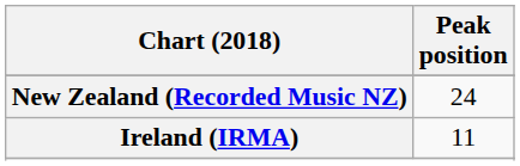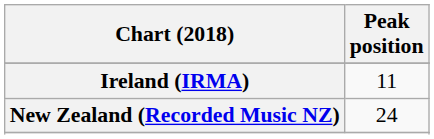 <table class="wikitable sortable plainrowheaders" style="text-align:center">
 <tr>
 <th scope="col">Chart (2018)</th>
 <th scope="col">Peak<br> position</th>
 </tr>
 <tr>
 </tr>
 <tr>
 </tr>
 <tr>
+<th scope="row">Ireland (<a href='#'>IRMA</a>)</th>
+<td>11</td>
+</tr>
+<tr>
 <th scope="row">New Zealand (<a href='#'>Recorded Music NZ</a>)</th>
 <td>24</td>
-</tr>
-<tr>
-<th scope="row">Ireland (<a href='#'>IRMA</a>)</th>
-<td>11</td>
 </tr>
 <tr>
 </tr>
 <tr>
 </tr>
 <tr>
 </tr>
 <tr>
 </tr>
 <tr>
 </tr>
 <tr>
 </tr>
 <tr>
 </tr>
 </table>
